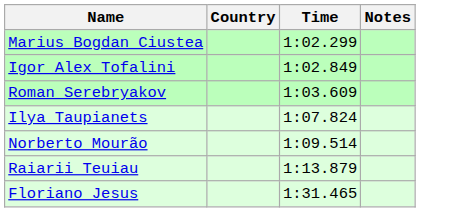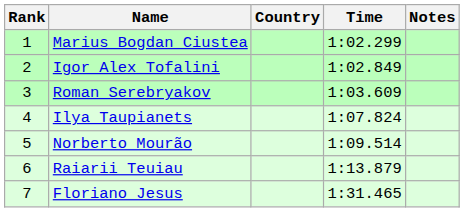 <table class="wikitable" style="text-align:center">
 <tr>
+<th>Rank</th>
 <th>Name</th>
 <th>Country</th>
 <th>Time</th>
 <th>Notes</th>
 </tr>
 <tr bgcolor=bbffbb>
+<td>1</td>
 <td align="left"><a href='#'>Marius Bogdan Ciustea</a></td>
 <td align="left"></td>
 <td>1:02.299</td>
 <td></td>
 </tr>
 <tr bgcolor=bbffbb>
+<td>2</td>
 <td align="left"><a href='#'>Igor Alex Tofalini</a></td>
 <td align="left"></td>
 <td>1:02.849</td>
 <td></td>
 </tr>
 <tr bgcolor=bbffbb>
+<td>3</td>
 <td align="left"><a href='#'>Roman Serebryakov</a></td>
 <td align="left"></td>
 <td>1:03.609</td>
 <td></td>
 </tr>
 <tr bgcolor=ddffdd>
+<td>4</td>
 <td align="left"><a href='#'>Ilya Taupianets</a></td>
 <td align="left"></td>
 <td>1:07.824</td>
 <td></td>
 </tr>
 <tr bgcolor=ddffdd>
+<td>5</td>
 <td align="left"><a href='#'>Norberto Mourão</a></td>
 <td align="left"></td>
 <td>1:09.514</td>
 <td></td>
 </tr>
 <tr bgcolor=ddffdd>
+<td>6</td>
 <td align="left"><a href='#'>Raiarii Teuiau</a></td>
 <td align="left"></td>
 <td>1:13.879</td>
 <td></td>
 </tr>
 <tr bgcolor=ddffdd>
+<td>7</td>
 <td align="left"><a href='#'>Floriano Jesus</a></td>
 <td align="left"></td>
 <td>1:31.465</td>
 <td></td>
 </tr>
 </table>
